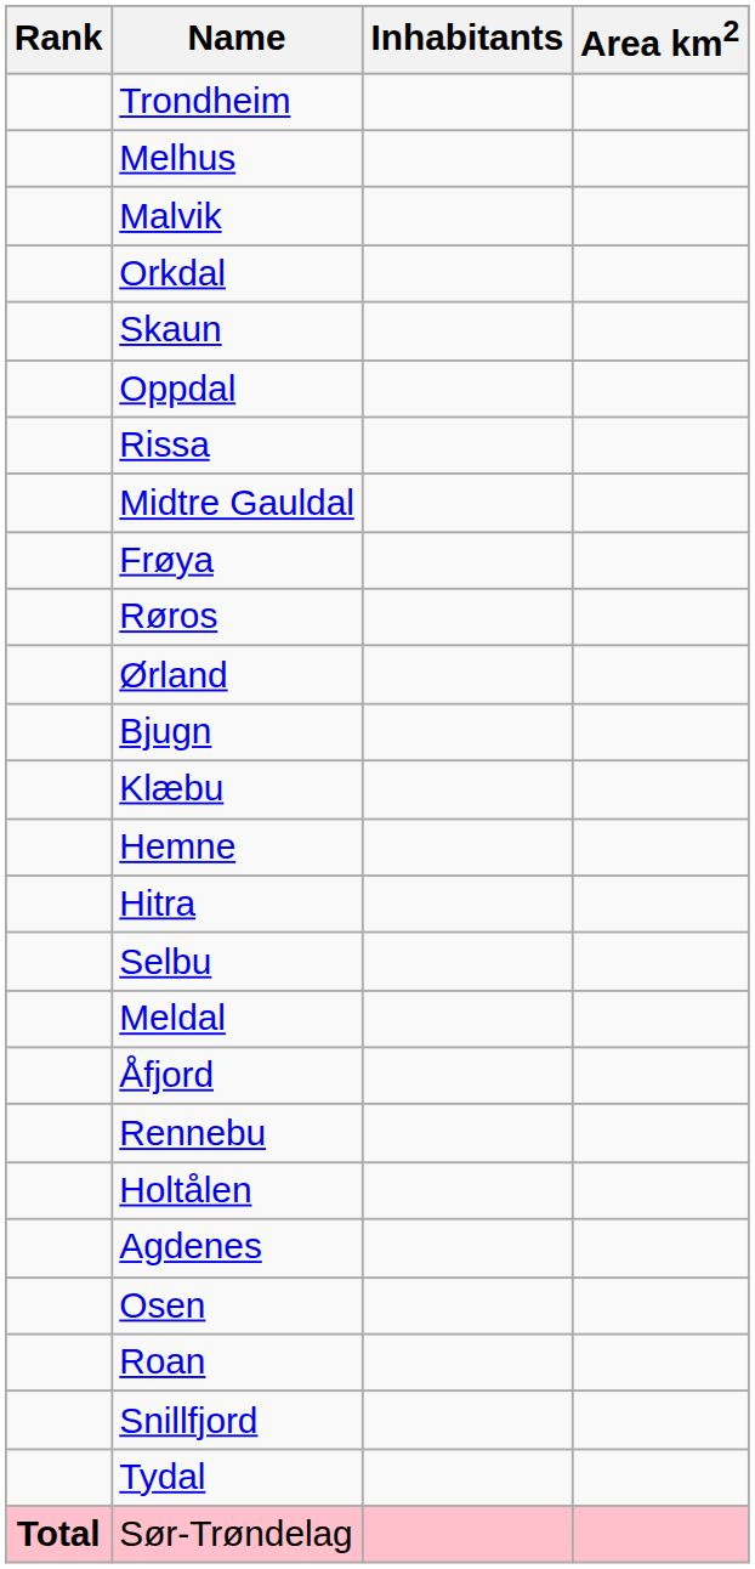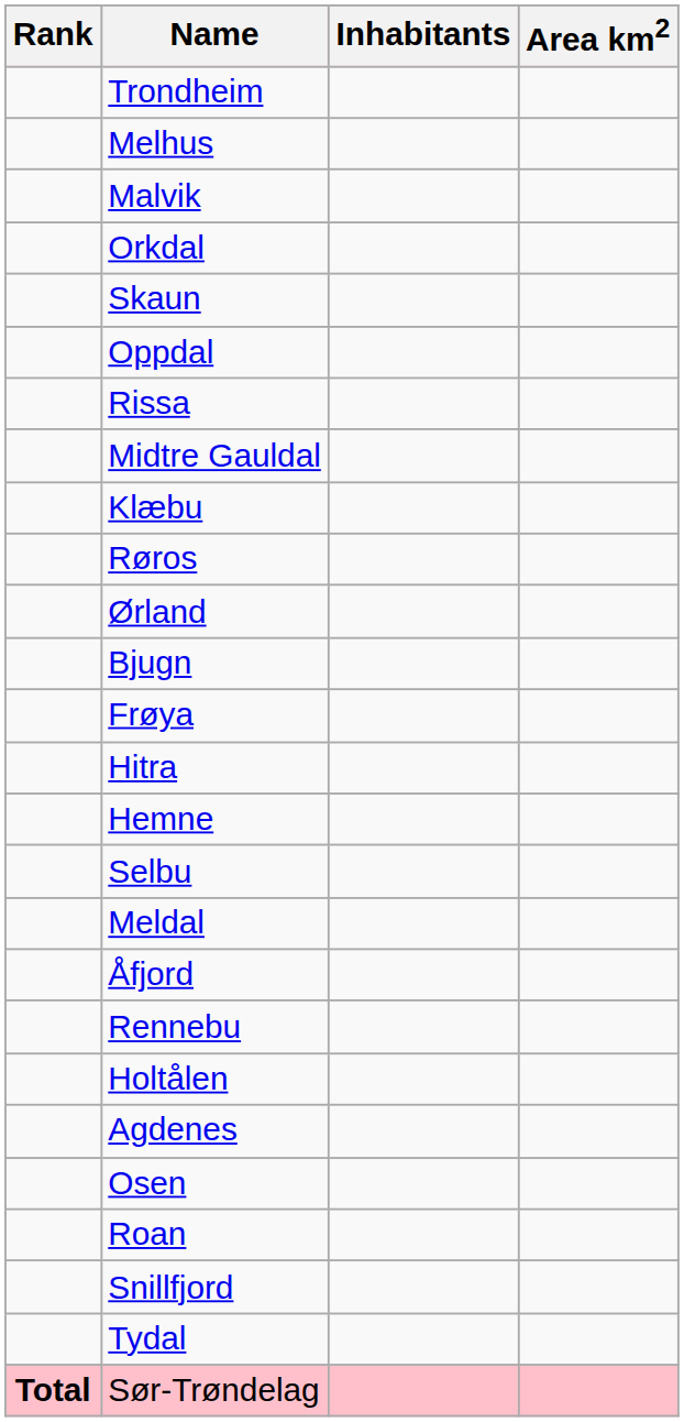 <table class="wikitable sortable">
 <tr style="background:pink;">
 <th>Rank</th>
 <th>Name</th>
 <th>Inhabitants</th>
 <th>Area km<sup>2</sup></th>
 </tr>
 <tr style="text-align:center;">
 <td></td>
 <td style="text-align:left;"> <a href='#'>Trondheim</a></td>
 <td style="text-align:right;"></td>
 <td style="text-align:right;"></td>
 </tr>
 <tr style="text-align:center;">
 <td></td>
 <td style="text-align:left;"> <a href='#'>Melhus</a></td>
 <td style="text-align:right;"></td>
 <td style="text-align:right;"></td>
 </tr>
 <tr style="text-align:center;">
 <td></td>
 <td style="text-align:left;"> <a href='#'>Malvik</a></td>
 <td style="text-align:right;"></td>
 <td style="text-align:right;"></td>
 </tr>
 <tr style="text-align:center;">
 <td></td>
 <td style="text-align:left;"> <a href='#'>Orkdal</a></td>
 <td style="text-align:right;"></td>
 <td style="text-align:right;"></td>
 </tr>
 <tr style="text-align:center;">
 <td></td>
 <td style="text-align:left;"> <a href='#'>Skaun</a></td>
 <td style="text-align:right;"></td>
 <td style="text-align:right;"></td>
 </tr>
 <tr style="text-align:center;">
 <td></td>
 <td style="text-align:left;"> <a href='#'>Oppdal</a></td>
 <td style="text-align:right;"></td>
 <td style="text-align:right;"></td>
 </tr>
 <tr style="text-align:center;">
 <td></td>
 <td style="text-align:left;"> <a href='#'>Rissa</a></td>
 <td style="text-align:right;"></td>
 <td style="text-align:right;"></td>
 </tr>
 <tr style="text-align:center;">
 <td></td>
 <td style="text-align:left;"> <a href='#'>Midtre Gauldal</a></td>
 <td style="text-align:right;"></td>
 <td style="text-align:right;"></td>
 </tr>
 <tr style="text-align:center;">
 <td></td>
-<td style="text-align:left;"> <a href='#'>Frøya</a></td>
+<td style="text-align:left;"> <a href='#'>Klæbu</a></td>
 <td style="text-align:right;"></td>
 <td style="text-align:right;"></td>
 </tr>
 <tr style="text-align:center;">
 <td></td>
 <td style="text-align:left;"> <a href='#'>Røros</a></td>
 <td style="text-align:right;"></td>
 <td style="text-align:right;"></td>
 </tr>
 <tr style="text-align:center;">
 <td></td>
 <td style="text-align:left;"> <a href='#'>Ørland</a></td>
 <td style="text-align:right;"></td>
 <td style="text-align:right;"></td>
 </tr>
 <tr style="text-align:center;">
 <td></td>
 <td style="text-align:left;"> <a href='#'>Bjugn</a></td>
 <td style="text-align:right;"></td>
 <td style="text-align:right;"></td>
 </tr>
 <tr style="text-align:center;">
 <td></td>
-<td style="text-align:left;"> <a href='#'>Klæbu</a></td>
+<td style="text-align:left;"> <a href='#'>Frøya</a></td>
+<td style="text-align:right;"></td>
+<td style="text-align:right;"></td>
+</tr>
+<tr style="text-align:center;">
+<td></td>
+<td style="text-align:left;"> <a href='#'>Hitra</a></td>
 <td style="text-align:right;"></td>
 <td style="text-align:right;"></td>
 </tr>
 <tr style="text-align:center;">
 <td></td>
 <td style="text-align:left;"> <a href='#'>Hemne</a></td>
-<td style="text-align:right;"></td>
-<td style="text-align:right;"></td>
-</tr>
-<tr style="text-align:center;">
-<td></td>
-<td style="text-align:left;"> <a href='#'>Hitra</a></td>
 <td style="text-align:right;"></td>
 <td style="text-align:right;"></td>
 </tr>
 <tr style="text-align:center;">
 <td></td>
 <td style="text-align:left;"> <a href='#'>Selbu</a></td>
 <td style="text-align:right;"></td>
 <td style="text-align:right;"></td>
 </tr>
 <tr style="text-align:center;">
 <td></td>
 <td style="text-align:left;"> <a href='#'>Meldal</a></td>
 <td style="text-align:right;"></td>
 <td style="text-align:right;"></td>
 </tr>
 <tr style="text-align:center;">
 <td></td>
 <td style="text-align:left;"> <a href='#'>Åfjord</a></td>
 <td style="text-align:right;"></td>
 <td style="text-align:right;"></td>
 </tr>
 <tr style="text-align:center;">
 <td></td>
 <td style="text-align:left;"> <a href='#'>Rennebu</a></td>
 <td style="text-align:right;"></td>
 <td style="text-align:right;"></td>
 </tr>
 <tr style="text-align:center;">
 <td></td>
 <td style="text-align:left;"> <a href='#'>Holtålen</a></td>
 <td style="text-align:right;"></td>
 <td style="text-align:right;"></td>
 </tr>
 <tr style="text-align:center;">
 <td></td>
 <td style="text-align:left;"> <a href='#'>Agdenes</a></td>
 <td style="text-align:right;"></td>
 <td style="text-align:right;"></td>
 </tr>
 <tr style="text-align:center;">
 <td></td>
 <td style="text-align:left;"> <a href='#'>Osen</a></td>
 <td style="text-align:right;"></td>
 <td style="text-align:right;"></td>
 </tr>
 <tr style="text-align:center;">
 <td></td>
 <td style="text-align:left;"> <a href='#'>Roan</a></td>
 <td style="text-align:right;"></td>
 <td style="text-align:right;"></td>
 </tr>
 <tr style="text-align:center;">
 <td></td>
 <td style="text-align:left;"> <a href='#'>Snillfjord</a></td>
 <td style="text-align:right;"></td>
 <td style="text-align:right;"></td>
 </tr>
 <tr style="text-align:center;">
 <td></td>
 <td style="text-align:left;"> <a href='#'>Tydal</a></td>
 <td style="text-align:right;"></td>
 <td style="text-align:right;"></td>
 </tr>
 <tr style="background:pink; text-align:center;" class="sortbottom">
 <td><strong>Total</strong></td>
 <td style="text-align:left;"> Sør-Trøndelag</td>
 <td style="text-align:right;"><strong></strong></td>
 <td style="text-align:right;"><strong></strong></td>
 </tr>
 </table>
